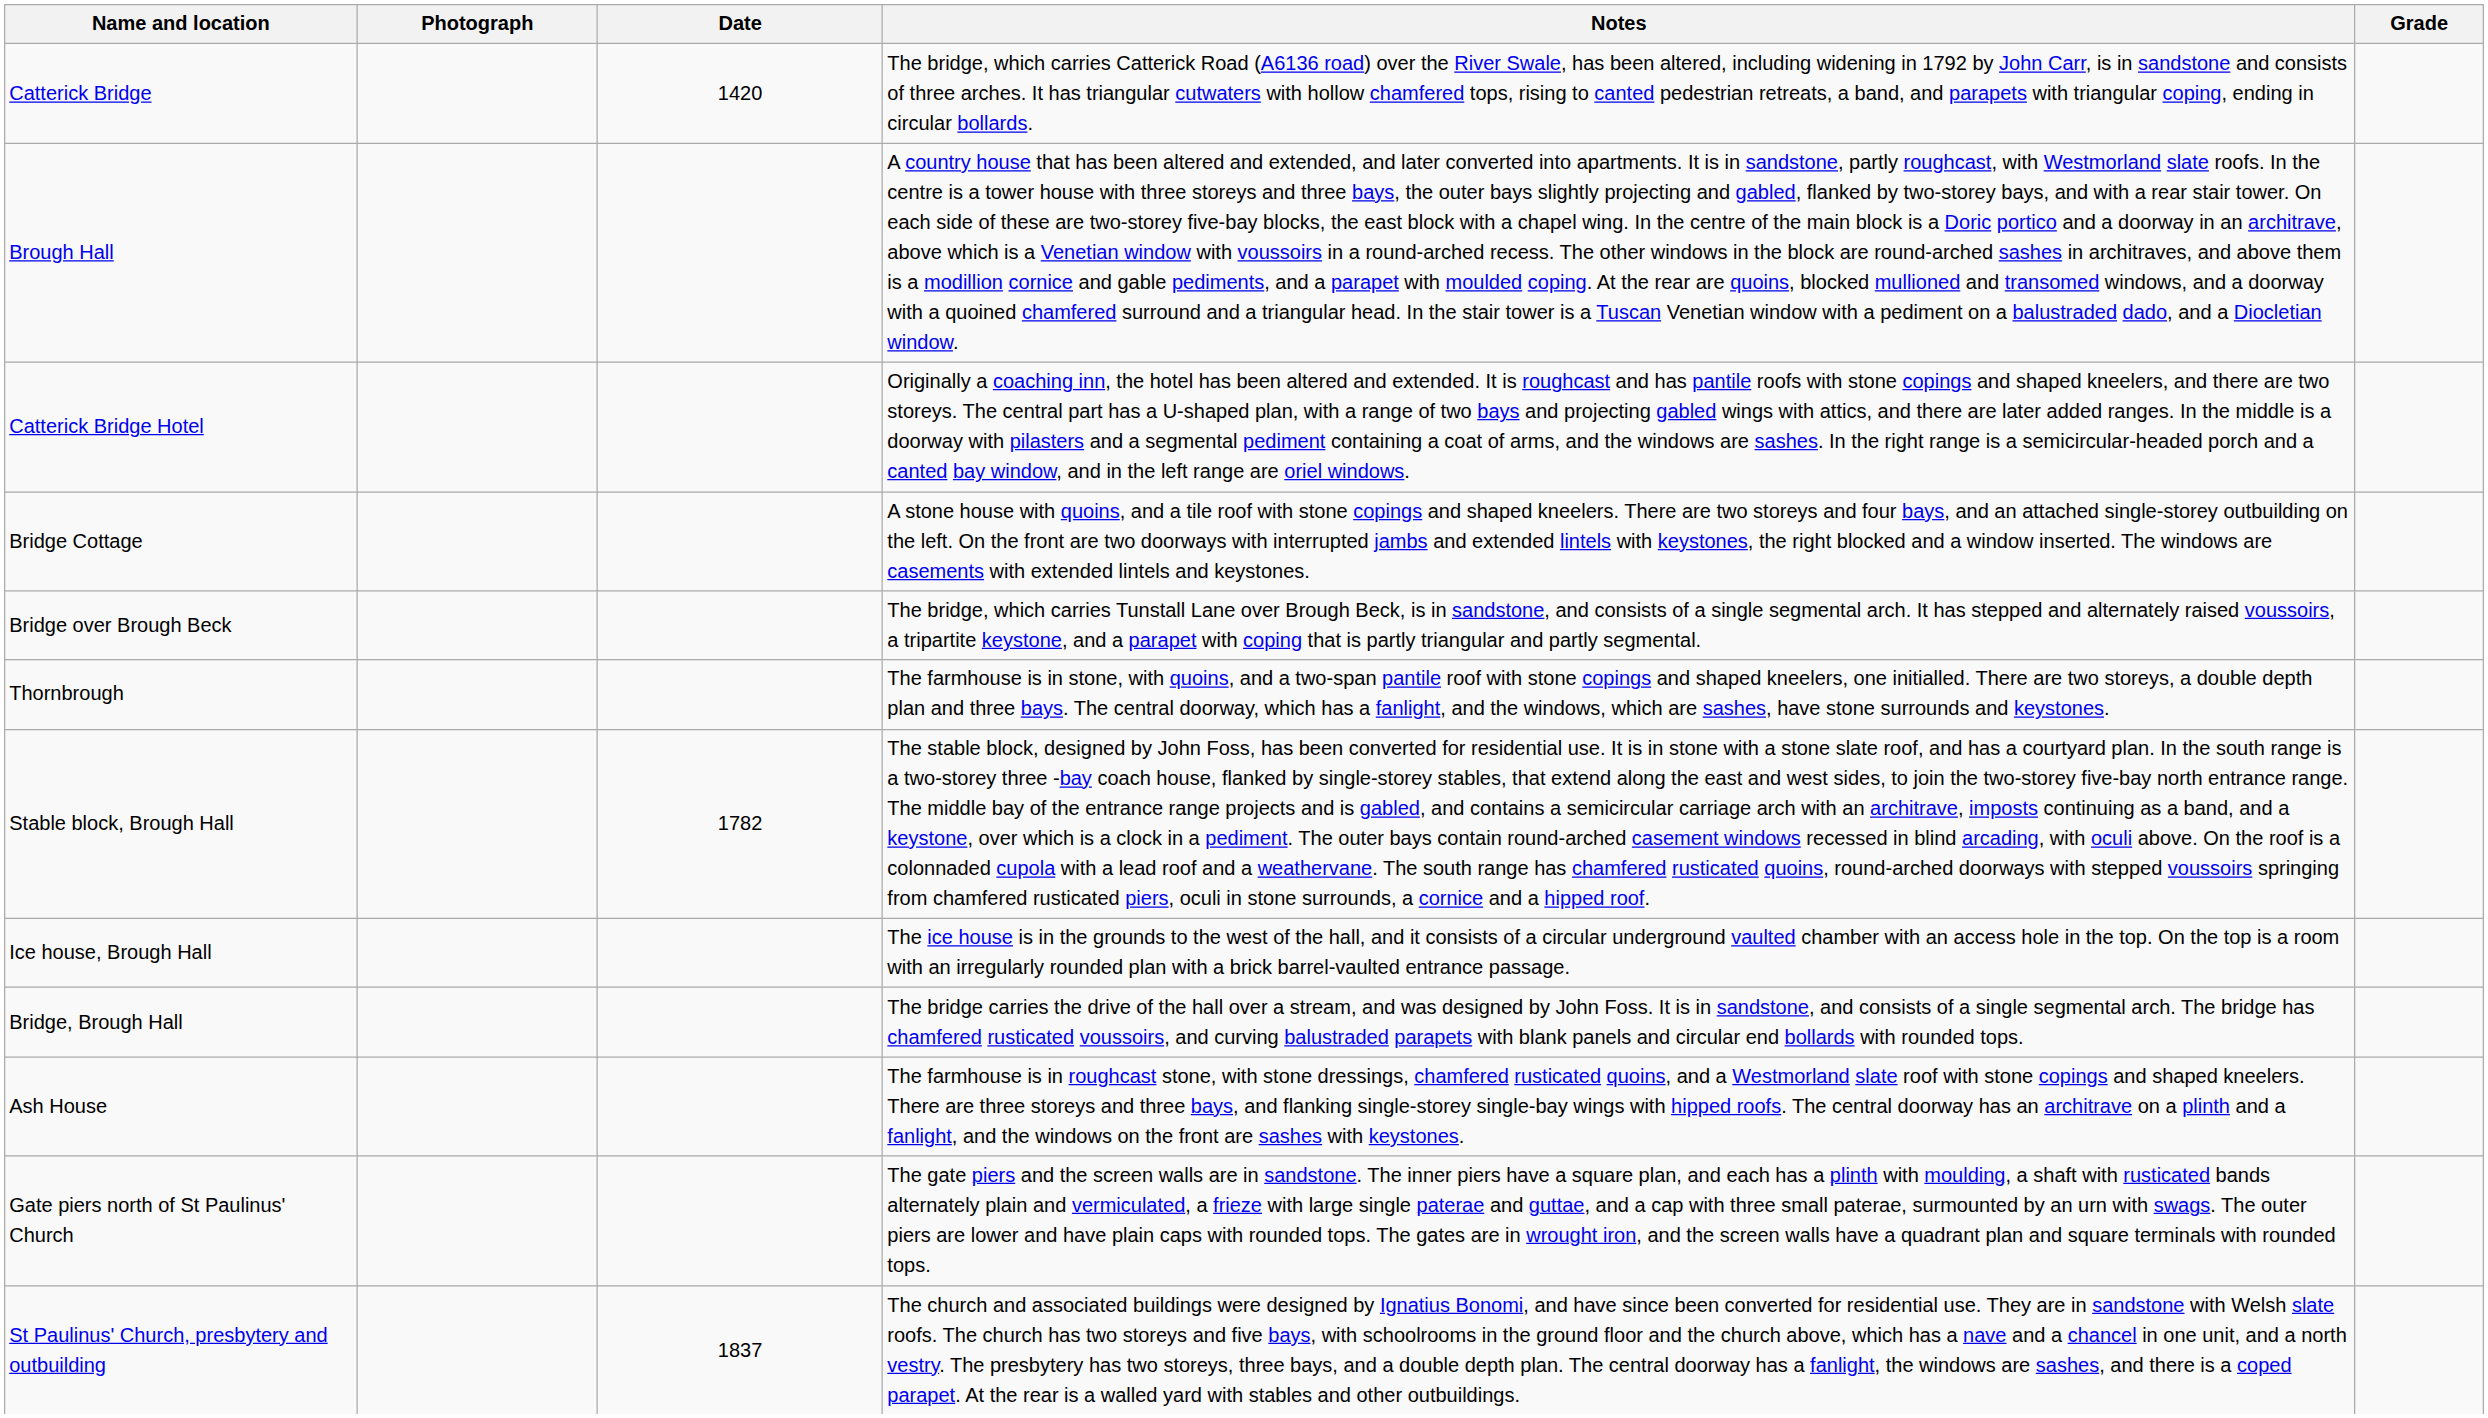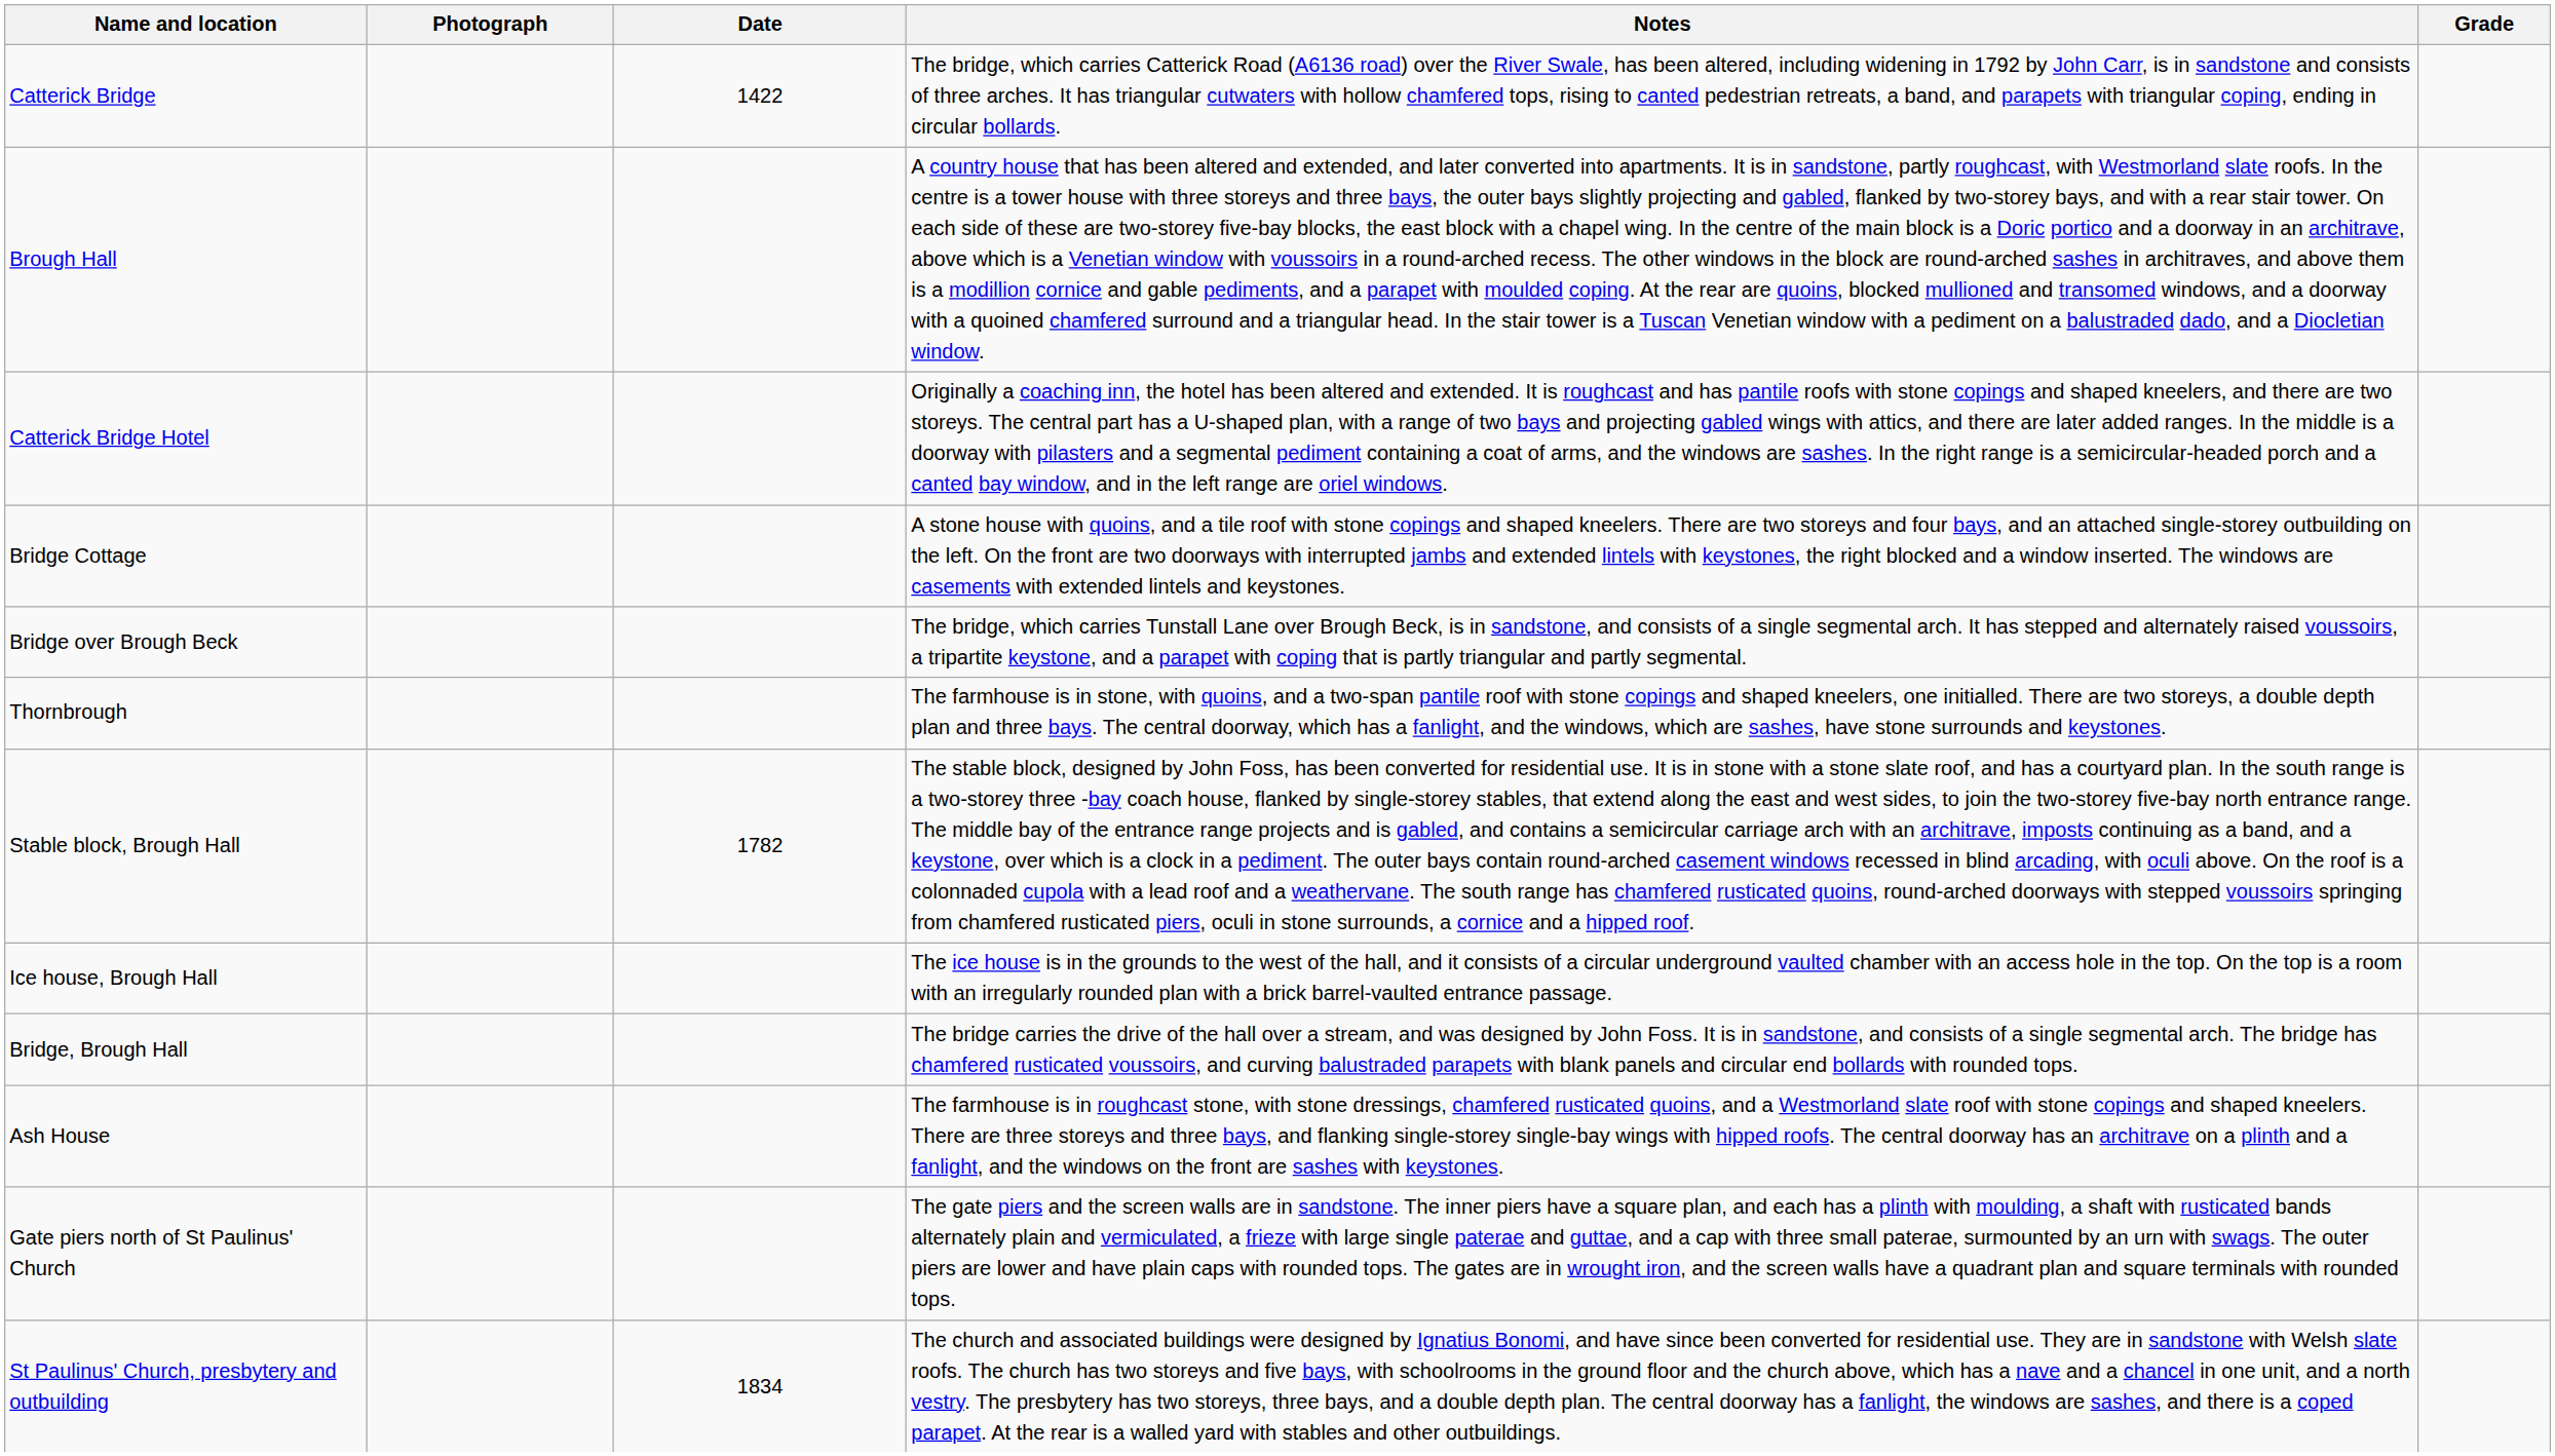 <table class="wikitable sortable plainrowheaders" style="width:100%; border:0px; text-align:left; line-height:150%">
 <tr>
 <th scope="col"  style="width:150px">Name and location</th>
 <th scope="col"  style="width:100px" class="unsortable">Photograph</th>
 <th scope="col"  style="width:120px">Date</th>
 <th scope="col"  style="width:650px" class="unsortable">Notes</th>
 <th scope="col"  style="width:50px">Grade</th>
 </tr>
 <tr>
 <td><a href='#'>Catterick Bridge</a><br><small></small></td>
 <td></td>
-<td align="center">1420</td>
+<td align="center">1422</td>
 <td>The bridge, which carries Catterick Road (<a href='#'>A6136 road</a>) over the <a href='#'>River Swale</a>, has been altered, including widening in 1792 by <a href='#'>John Carr</a>, is in <a href='#'>sandstone</a> and consists of three arches.  It has triangular <a href='#'>cutwaters</a> with hollow <a href='#'>chamfered</a> tops, rising to <a href='#'>canted</a> pedestrian retreats, a band, and <a href='#'>parapets</a> with triangular <a href='#'>coping</a>, ending in circular <a href='#'>bollards</a>.</td>
 <td align="center" ></td>
 </tr>
 <tr>
 <td><a href='#'>Brough Hall</a><br><small></small></td>
 <td></td>
 <td align="center"></td>
 <td>A <a href='#'>country house</a> that has been altered and extended, and later converted into apartments.  It is in <a href='#'>sandstone</a>, partly <a href='#'>roughcast</a>, with <a href='#'>Westmorland</a> <a href='#'>slate</a> roofs.  In the centre is a tower house with three storeys and three <a href='#'>bays</a>, the outer bays slightly projecting and <a href='#'>gabled</a>, flanked by two-storey bays, and with a rear stair tower.  On each side of these are two-storey five-bay blocks, the east block with a chapel wing.  In the centre of the main block is a <a href='#'>Doric</a> <a href='#'>portico</a> and a doorway in an <a href='#'>architrave</a>, above which is a <a href='#'>Venetian window</a> with <a href='#'>voussoirs</a> in a round-arched recess.  The other windows in the block are round-arched <a href='#'>sashes</a> in architraves, and above them is a <a href='#'>modillion</a> <a href='#'>cornice</a> and gable <a href='#'>pediments</a>, and a <a href='#'>parapet</a> with <a href='#'>moulded</a> <a href='#'>coping</a>.  At the rear are <a href='#'>quoins</a>, blocked <a href='#'>mullioned</a> and <a href='#'>transomed</a> windows, and a doorway with a quoined <a href='#'>chamfered</a> surround and a triangular head.  In the stair tower is a <a href='#'>Tuscan</a> Venetian window with a pediment on a <a href='#'>balustraded</a> <a href='#'>dado</a>, and a <a href='#'>Diocletian window</a>.</td>
 <td align="center" ></td>
 </tr>
 <tr>
 <td><a href='#'>Catterick Bridge Hotel</a><br><small></small></td>
 <td></td>
 <td align="center"></td>
 <td>Originally a <a href='#'>coaching inn</a>, the hotel has been altered and extended.  It is <a href='#'>roughcast</a> and has <a href='#'>pantile</a> roofs with stone <a href='#'>copings</a> and shaped kneelers, and there are two storeys.  The central part has a U-shaped plan, with a range of two <a href='#'>bays</a> and projecting <a href='#'>gabled</a> wings with attics, and there are later added ranges.  In the middle is a doorway with <a href='#'>pilasters</a> and a segmental <a href='#'>pediment</a> containing a coat of arms, and the windows are <a href='#'>sashes</a>.  In the right range is a semicircular-headed porch and a <a href='#'>canted</a> <a href='#'>bay window</a>, and in the left range are <a href='#'>oriel windows</a>.</td>
 <td align="center" ></td>
 </tr>
 <tr>
 <td>Bridge Cottage<br><small></small></td>
 <td></td>
 <td align="center"></td>
 <td>A stone house with <a href='#'>quoins</a>, and a tile roof with stone <a href='#'>copings</a> and shaped kneelers.  There are two storeys and four <a href='#'>bays</a>, and an attached single-storey outbuilding on the left.  On the front are two doorways with interrupted <a href='#'>jambs</a> and extended <a href='#'>lintels</a> with <a href='#'>keystones</a>, the right blocked and a window inserted.  The windows are <a href='#'>casements</a> with extended lintels and keystones.</td>
 <td align="center" ></td>
 </tr>
 <tr>
 <td>Bridge over Brough Beck<br><small></small></td>
 <td></td>
 <td align="center"></td>
 <td>The bridge, which carries Tunstall Lane over Brough Beck, is in <a href='#'>sandstone</a>, and consists of a single segmental arch.  It has stepped and alternately raised <a href='#'>voussoirs</a>, a tripartite <a href='#'>keystone</a>, and a <a href='#'>parapet</a> with <a href='#'>coping</a> that is partly triangular and partly segmental.</td>
 <td align="center" ></td>
 </tr>
 <tr>
 <td>Thornbrough<br><small></small></td>
 <td></td>
 <td align="center"></td>
 <td>The farmhouse is in stone, with <a href='#'>quoins</a>, and a two-span <a href='#'>pantile</a> roof with stone <a href='#'>copings</a> and shaped kneelers, one initialled.  There are two storeys, a double depth plan and three <a href='#'>bays</a>.  The central doorway, which has a <a href='#'>fanlight</a>, and the windows, which are <a href='#'>sashes</a>, have stone surrounds and <a href='#'>keystones</a>.</td>
 <td align="center" ></td>
 </tr>
 <tr>
 <td>Stable block, Brough Hall<br><small></small></td>
 <td></td>
 <td align="center">1782</td>
 <td>The stable block, designed by John Foss, has been converted for residential use.  It is in stone with a stone slate roof, and has a courtyard plan.  In the south range is a two-storey three -<a href='#'>bay</a> coach house, flanked by single-storey stables, that extend along the east and west sides, to join the two-storey five-bay north entrance range.  The middle bay of the entrance range projects and is <a href='#'>gabled</a>, and contains a semicircular carriage arch with an <a href='#'>architrave</a>, <a href='#'>imposts</a> continuing as a band, and a <a href='#'>keystone</a>, over which is a clock in a <a href='#'>pediment</a>.  The outer bays contain round-arched <a href='#'>casement windows</a> recessed in blind <a href='#'>arcading</a>, with <a href='#'>oculi</a> above.  On the roof is a colonnaded <a href='#'>cupola</a> with a lead roof and a <a href='#'>weathervane</a>.  The south range has <a href='#'>chamfered</a> <a href='#'>rusticated</a> <a href='#'>quoins</a>, round-arched doorways with stepped <a href='#'>voussoirs</a> springing from chamfered rusticated <a href='#'>piers</a>, oculi in stone surrounds, a <a href='#'>cornice</a> and a <a href='#'>hipped roof</a>.</td>
 <td align="center" ></td>
 </tr>
 <tr>
 <td>Ice house, Brough Hall<br><small></small></td>
 <td></td>
 <td align="center"></td>
 <td>The <a href='#'>ice house</a> is in the grounds to the west of the hall, and it consists of a circular underground <a href='#'>vaulted</a> chamber with an access hole in the top. On the top is a room with an irregularly rounded plan with a brick barrel-vaulted entrance passage.</td>
 <td align="center" ></td>
 </tr>
 <tr>
 <td>Bridge, Brough Hall<br><small></small></td>
 <td></td>
 <td align="center"></td>
 <td>The bridge carries the drive of the hall over a stream, and was designed by John Foss.  It is in <a href='#'>sandstone</a>, and consists of a single segmental arch.  The bridge has <a href='#'>chamfered</a> <a href='#'>rusticated</a> <a href='#'>voussoirs</a>, and curving <a href='#'>balustraded</a> <a href='#'>parapets</a> with blank panels and circular end <a href='#'>bollards</a> with rounded tops.</td>
 <td align="center" ></td>
 </tr>
 <tr>
 <td>Ash House<br><small></small></td>
 <td></td>
 <td align="center"></td>
 <td>The farmhouse is in <a href='#'>roughcast</a> stone, with stone dressings, <a href='#'>chamfered</a> <a href='#'>rusticated</a> <a href='#'>quoins</a>, and a <a href='#'>Westmorland</a> <a href='#'>slate</a> roof with stone <a href='#'>copings</a> and shaped kneelers.  There are three storeys and three <a href='#'>bays</a>, and flanking single-storey single-bay wings with <a href='#'>hipped roofs</a>.  The central doorway has an <a href='#'>architrave</a> on a <a href='#'>plinth</a> and a <a href='#'>fanlight</a>, and the windows on the front are <a href='#'>sashes</a> with <a href='#'>keystones</a>.</td>
 <td align="center" ></td>
 </tr>
 <tr>
 <td>Gate piers north of St Paulinus' Church<br><small></small></td>
 <td></td>
 <td align="center"></td>
 <td>The gate <a href='#'>piers</a> and the screen walls are in <a href='#'>sandstone</a>.  The inner piers have a square plan, and each has a <a href='#'>plinth</a> with <a href='#'>moulding</a>, a shaft with <a href='#'>rusticated</a> bands alternately plain and <a href='#'>vermiculated</a>, a <a href='#'>frieze</a> with large single <a href='#'>paterae</a> and <a href='#'>guttae</a>, and a cap with three small paterae, surmounted by an urn with <a href='#'>swags</a>.  The outer piers are lower and have plain caps with rounded tops.  The gates are in <a href='#'>wrought iron</a>, and the screen walls have a quadrant plan and square terminals with rounded tops.</td>
 <td align="center" ></td>
 </tr>
 <tr>
 <td><a href='#'>St Paulinus' Church, presbytery and outbuilding</a><br><small></small></td>
 <td></td>
-<td align="center">1837</td>
+<td align="center">1834</td>
 <td>The church and associated buildings were designed by <a href='#'>Ignatius Bonomi</a>, and have since been converted for residential use.  They are in <a href='#'>sandstone</a> with Welsh <a href='#'>slate</a> roofs.  The church has two storeys and five <a href='#'>bays</a>, with schoolrooms in the ground floor and the church above, which has a <a href='#'>nave</a> and a <a href='#'>chancel</a> in one unit, and a north <a href='#'>vestry</a>.  The presbytery has two storeys, three bays, and a double depth plan. The central doorway has a <a href='#'>fanlight</a>, the windows are <a href='#'>sashes</a>, and there is a <a href='#'>coped</a> <a href='#'>parapet</a>.  At the rear is a walled yard with stables and other outbuildings.</td>
 <td align="center" ></td>
 </tr>
 <tr>
 </tr>
 </table>
